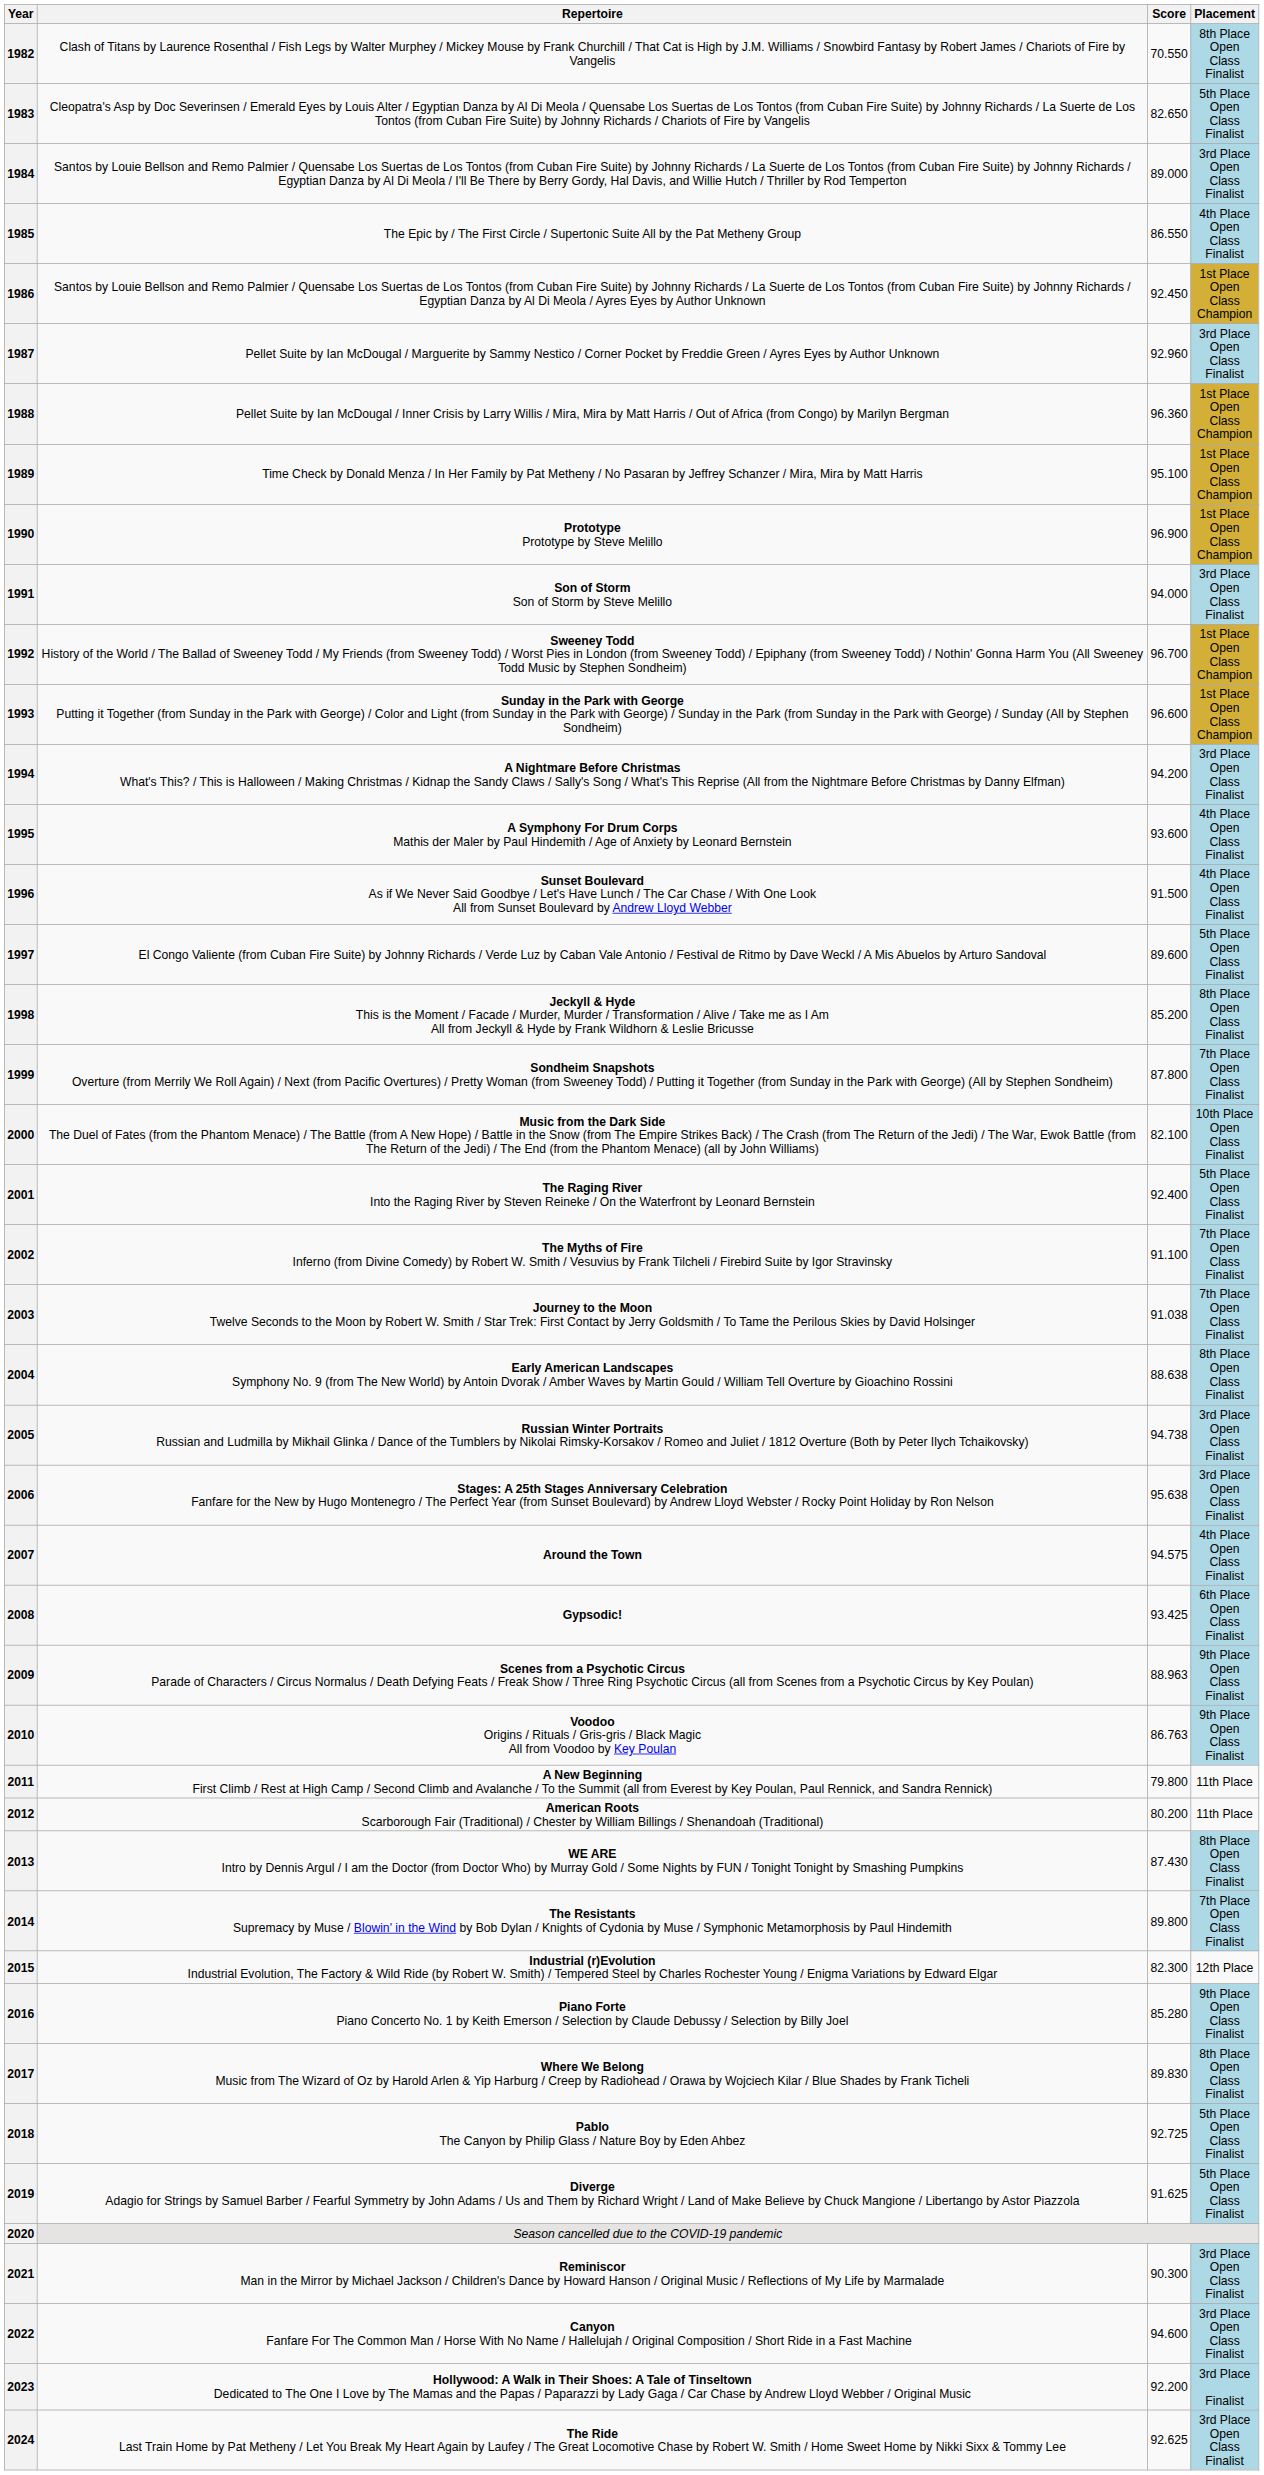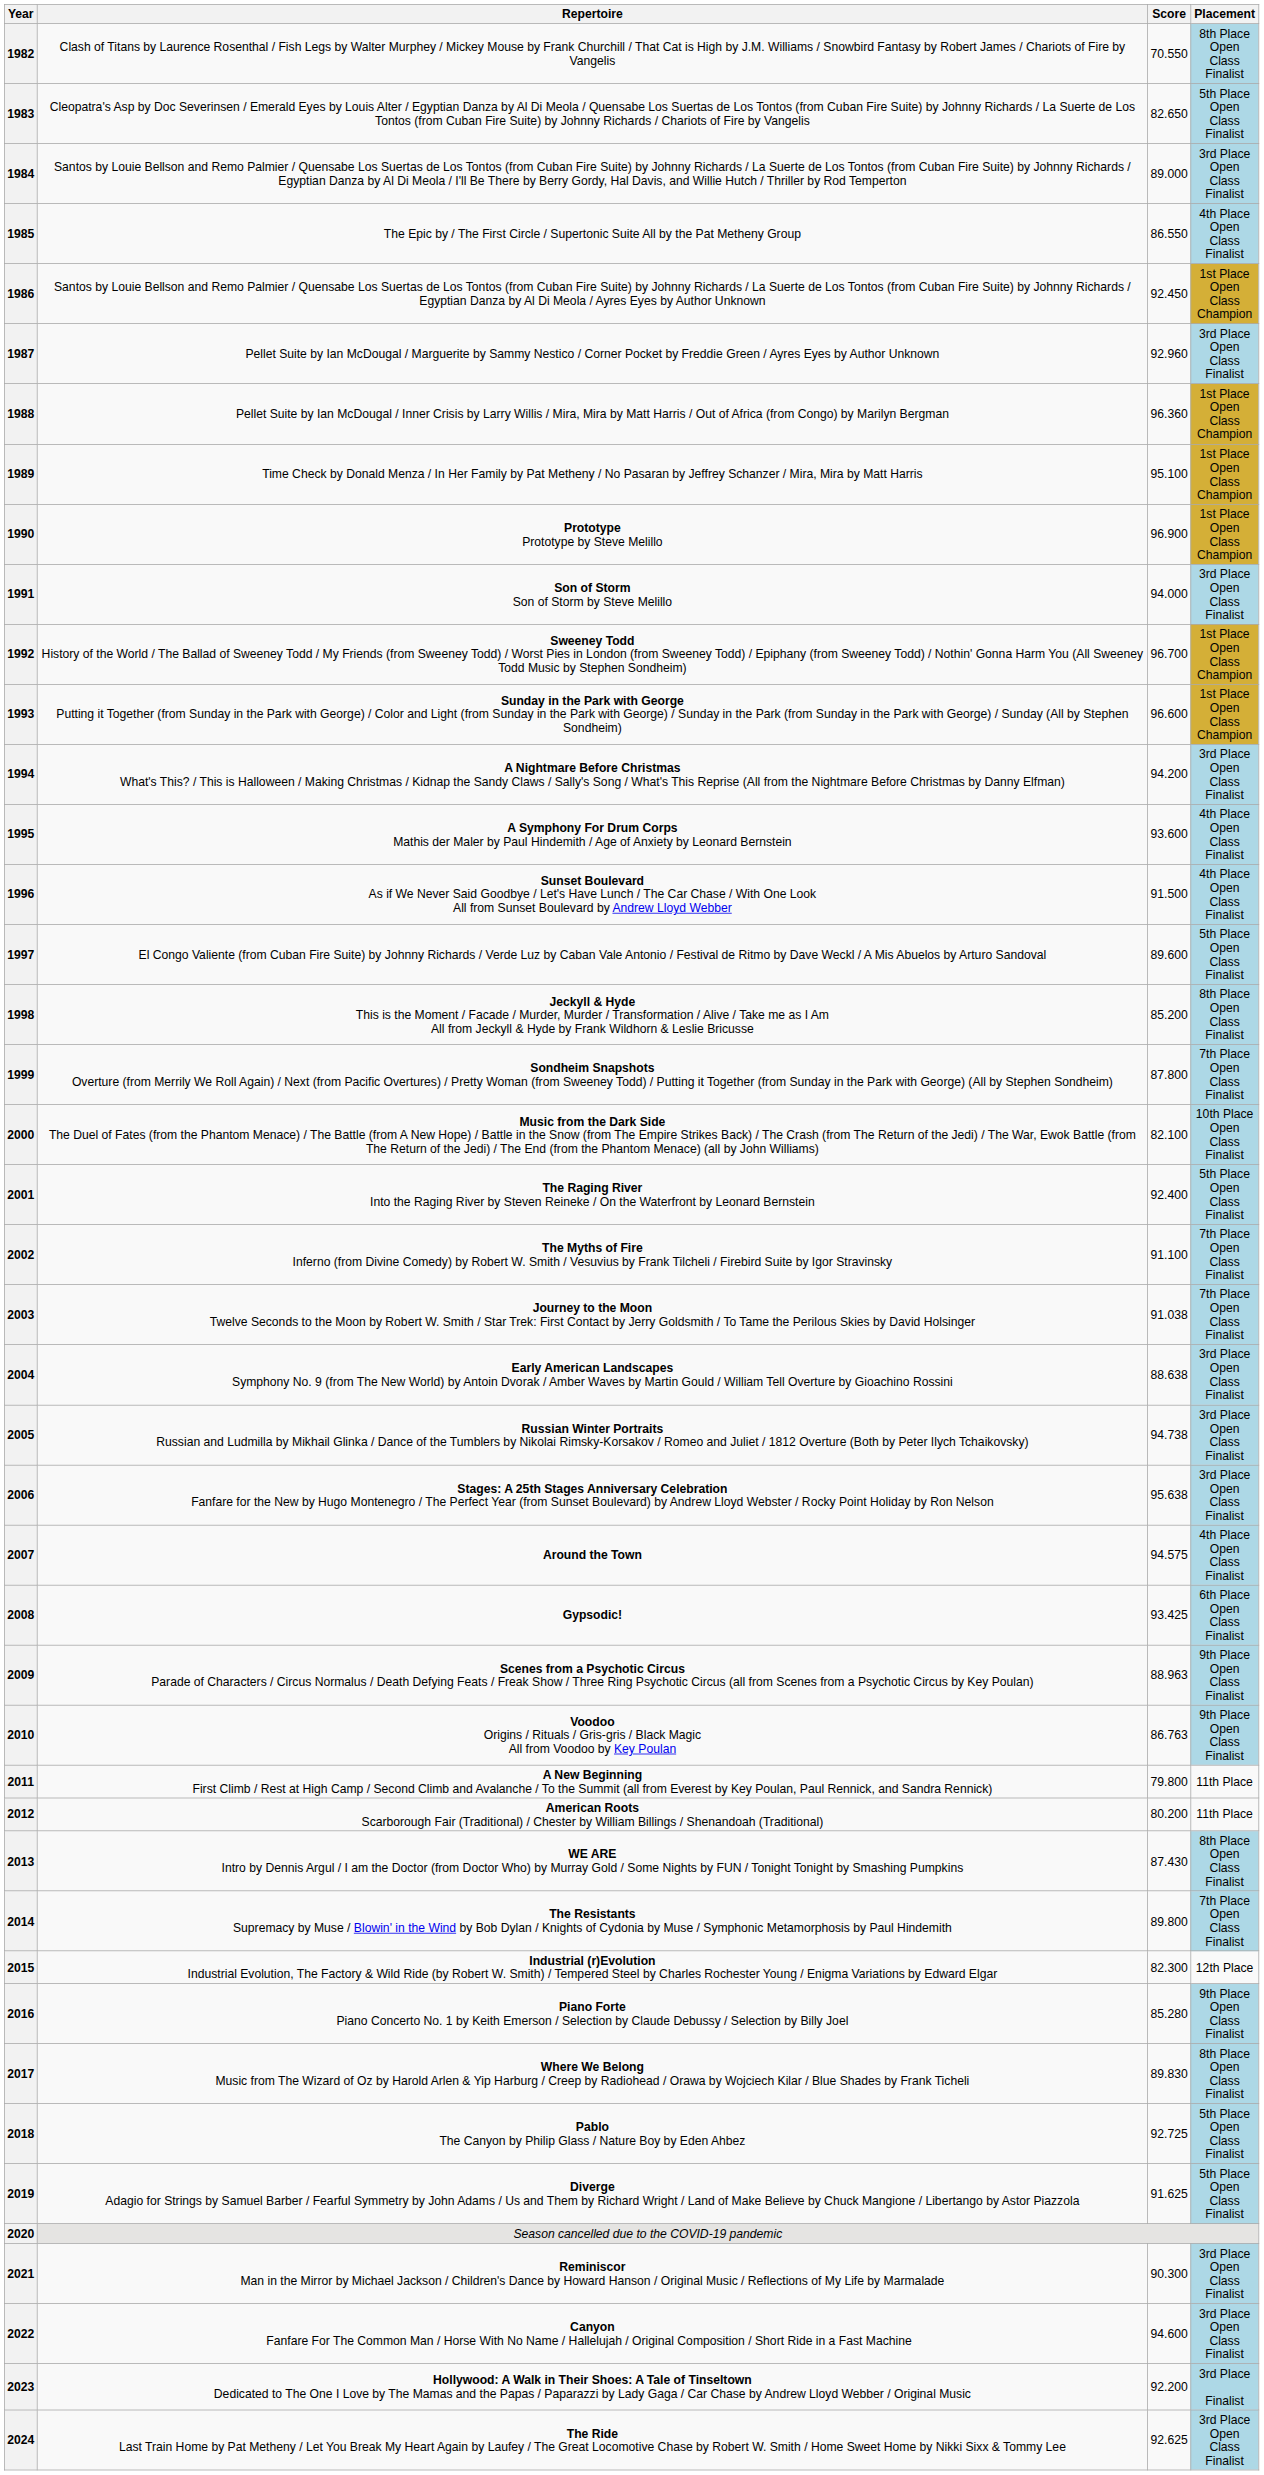 <table class="wikitable" style="text-align: center; font-size:95%;">
 <tr>
 <th scope="col">Year</th>
 <th scope="col">Repertoire</th>
 <th scope="col">Score</th>
 <th scope="col">Placement</th>
 </tr>
 <tr>
 <th scope="row">1982</th>
 <td>Clash of Titans by Laurence Rosenthal / Fish Legs by Walter Murphey / Mickey Mouse by Frank Churchill / That Cat is High by J.M. Williams / Snowbird Fantasy by Robert James / Chariots of Fire by Vangelis</td>
 <td>70.550</td>
 <td bgcolor="ADD8E6">8th Place<br>Open Class<br>Finalist</td>
 </tr>
 <tr>
 <th scope="row">1983</th>
 <td>Cleopatra's Asp by Doc Severinsen / Emerald Eyes by Louis Alter / Egyptian Danza by Al Di Meola / Quensabe Los Suertas de Los Tontos (from Cuban Fire Suite) by Johnny Richards / La Suerte de Los Tontos (from Cuban Fire Suite) by Johnny Richards / Chariots of Fire by Vangelis</td>
 <td>82.650</td>
 <td bgcolor="ADD8E6">5th Place<br>Open Class<br>Finalist</td>
 </tr>
 <tr>
 <th scope="row">1984</th>
 <td>Santos by Louie Bellson and Remo Palmier / Quensabe Los Suertas de Los Tontos (from Cuban Fire Suite) by Johnny Richards / La Suerte de Los Tontos (from Cuban Fire Suite) by Johnny Richards / Egyptian Danza by Al Di Meola / I'll Be There by Berry Gordy, Hal Davis, and Willie Hutch / Thriller by Rod Temperton</td>
 <td>89.000</td>
 <td bgcolor="ADD8E6">3rd Place<br>Open Class<br>Finalist</td>
 </tr>
 <tr>
 <th scope="row">1985</th>
 <td>The Epic by / The First Circle / Supertonic Suite All by the Pat Metheny Group</td>
 <td>86.550</td>
 <td bgcolor="ADD8E6">4th Place<br>Open Class<br>Finalist</td>
 </tr>
 <tr>
 <th scope="row">1986</th>
 <td>Santos by Louie Bellson and Remo Palmier / Quensabe Los Suertas de Los Tontos (from Cuban Fire Suite) by Johnny Richards / La Suerte de Los Tontos (from Cuban Fire Suite) by Johnny Richards / Egyptian Danza by Al Di Meola / Ayres Eyes by Author Unknown</td>
 <td>92.450</td>
 <td bgcolor="D4AF37">1st Place<br>Open Class<br>Champion</td>
 </tr>
 <tr>
 <th scope="row">1987</th>
 <td>Pellet Suite by Ian McDougal / Marguerite by Sammy Nestico / Corner Pocket by Freddie Green / Ayres Eyes by Author Unknown</td>
 <td>92.960</td>
 <td bgcolor="ADD8E6">3rd Place<br>Open Class<br>Finalist</td>
 </tr>
 <tr>
 <th scope="row">1988</th>
 <td>Pellet Suite by Ian McDougal / Inner Crisis by Larry Willis / Mira, Mira by Matt Harris / Out of Africa (from Congo) by Marilyn Bergman</td>
 <td>96.360</td>
 <td bgcolor="D4AF37">1st Place<br>Open Class<br>Champion</td>
 </tr>
 <tr>
 <th scope="row">1989</th>
 <td>Time Check by Donald Menza / In Her Family by Pat Metheny / No Pasaran by Jeffrey Schanzer / Mira, Mira by Matt Harris</td>
 <td>95.100</td>
 <td bgcolor="D4AF37">1st Place<br>Open Class<br>Champion</td>
 </tr>
 <tr>
 <th scope="row">1990</th>
 <td><strong>Prototype</strong><br>Prototype by Steve Melillo</td>
 <td>96.900</td>
 <td bgcolor="D4AF37">1st Place<br>Open Class<br>Champion</td>
 </tr>
 <tr>
 <th scope="row">1991</th>
 <td><strong>Son of Storm</strong><br>Son of Storm by Steve Melillo</td>
 <td>94.000</td>
 <td bgcolor="ADD8E6">3rd Place<br>Open Class<br>Finalist</td>
 </tr>
 <tr>
 <th scope="row">1992</th>
 <td><strong>Sweeney Todd</strong><br>History of the World / The Ballad of Sweeney Todd / My Friends (from Sweeney Todd) / Worst Pies in London (from Sweeney Todd) / Epiphany (from Sweeney Todd) / Nothin' Gonna Harm You (All Sweeney Todd Music by Stephen Sondheim)</td>
 <td>96.700</td>
 <td bgcolor="D4AF37">1st Place<br>Open Class<br>Champion</td>
 </tr>
 <tr>
 <th scope="row">1993</th>
 <td><strong>Sunday in the Park with George</strong><br>Putting it Together (from Sunday in the Park with George) / Color and Light (from Sunday in the Park with George) / Sunday in the Park (from Sunday in the Park with George) / Sunday (All by Stephen Sondheim)</td>
 <td>96.600</td>
 <td bgcolor="D4AF37">1st Place<br>Open Class<br>Champion</td>
 </tr>
 <tr>
 <th scope="row">1994</th>
 <td><strong>A Nightmare Before Christmas</strong><br>What's This? / This is Halloween / Making Christmas / Kidnap the Sandy Claws / Sally's Song / What's This Reprise (All from the Nightmare Before Christmas by Danny Elfman)</td>
 <td>94.200</td>
 <td bgcolor="ADD8E6">3rd Place<br>Open Class<br>Finalist</td>
 </tr>
 <tr>
 <th scope="row">1995</th>
 <td><strong>A Symphony For Drum Corps</strong><br>Mathis der Maler by Paul Hindemith / Age of Anxiety by Leonard Bernstein</td>
 <td>93.600</td>
 <td bgcolor="ADD8E6">4th Place<br>Open Class<br>Finalist</td>
 </tr>
 <tr>
 <th scope="row">1996</th>
 <td><strong>Sunset Boulevard</strong><br>As if We Never Said Goodbye / Let's Have Lunch / The Car Chase / With One Look<br>All from Sunset Boulevard by <a href='#'>Andrew Lloyd Webber</a></td>
 <td>91.500</td>
 <td bgcolor="ADD8E6">4th Place<br>Open Class<br>Finalist</td>
 </tr>
 <tr>
 <th scope="row">1997</th>
 <td>El Congo Valiente (from Cuban Fire Suite) by Johnny Richards / Verde Luz by Caban Vale Antonio / Festival de Ritmo by Dave Weckl / A Mis Abuelos by Arturo Sandoval</td>
 <td>89.600</td>
 <td bgcolor="ADD8E6">5th Place<br>Open Class<br>Finalist</td>
 </tr>
 <tr>
 <th scope="row">1998</th>
 <td><strong>Jeckyll & Hyde</strong><br>This is the Moment / Facade / Murder, Murder / Transformation / Alive / Take me as I Am<br>All from Jeckyll & Hyde by Frank Wildhorn & Leslie Bricusse</td>
 <td>85.200</td>
 <td bgcolor="ADD8E6">8th Place<br>Open Class<br>Finalist</td>
 </tr>
 <tr>
 <th scope="row">1999</th>
 <td><strong>Sondheim Snapshots</strong><br>Overture (from Merrily We Roll Again) / Next (from Pacific Overtures) / Pretty Woman (from Sweeney Todd) / Putting it Together (from Sunday in the Park with George) (All by Stephen Sondheim)</td>
 <td>87.800</td>
 <td bgcolor="ADD8E6">7th Place<br>Open Class<br>Finalist</td>
 </tr>
 <tr>
 <th scope="row">2000</th>
 <td><strong>Music from the Dark Side</strong><br>The Duel of Fates (from the Phantom Menace) / The Battle (from A New Hope) / Battle in the Snow (from The Empire Strikes Back) / The Crash (from The Return of the Jedi) / The War, Ewok Battle (from The Return of the Jedi) / The End (from the Phantom Menace) (all by John Williams)</td>
 <td>82.100</td>
 <td bgcolor="ADD8E6">10th Place<br>Open Class<br>Finalist</td>
 </tr>
 <tr>
 <th scope="row">2001</th>
 <td><strong>The Raging River</strong><br>Into the Raging River by Steven Reineke / On the Waterfront by Leonard Bernstein</td>
 <td>92.400</td>
 <td bgcolor="ADD8E6">5th Place<br>Open Class<br>Finalist</td>
 </tr>
 <tr>
 <th scope="row">2002</th>
 <td><strong>The Myths of Fire</strong><br>Inferno (from Divine Comedy) by Robert W. Smith / Vesuvius by Frank Tilcheli / Firebird Suite by Igor Stravinsky</td>
 <td>91.100</td>
 <td bgcolor="ADD8E6">7th Place<br>Open Class<br>Finalist</td>
 </tr>
 <tr>
 <th scope="row">2003</th>
 <td><strong>Journey to the Moon</strong><br>Twelve Seconds to the Moon by Robert W. Smith / Star Trek: First Contact by Jerry Goldsmith / To Tame the Perilous Skies by David Holsinger</td>
 <td>91.038</td>
 <td bgcolor="ADD8E6">7th Place<br>Open Class<br>Finalist</td>
 </tr>
 <tr>
 <th scope="row">2004</th>
 <td><strong>Early American Landscapes</strong><br>Symphony No. 9 (from The New World) by Antoin Dvorak / Amber Waves by Martin Gould / William Tell Overture by Gioachino Rossini</td>
 <td>88.638</td>
-<td bgcolor="ADD8E6">8th Place<br>Open Class<br>Finalist</td>
+<td bgcolor="ADD8E6">3rd Place<br>Open Class<br>Finalist</td>
 </tr>
 <tr>
 <th scope="row">2005</th>
 <td><strong>Russian Winter Portraits</strong><br>Russian and Ludmilla by Mikhail Glinka / Dance of the Tumblers by Nikolai Rimsky-Korsakov / Romeo and Juliet / 1812 Overture (Both by Peter Ilych Tchaikovsky)</td>
 <td>94.738</td>
 <td bgcolor="ADD8E6">3rd Place<br>Open Class<br>Finalist</td>
 </tr>
 <tr>
 <th scope="row">2006</th>
 <td><strong>Stages: A 25th Stages Anniversary Celebration</strong><br>Fanfare for the New by Hugo Montenegro / The Perfect Year (from Sunset Boulevard) by Andrew Lloyd Webster / Rocky Point Holiday by Ron Nelson</td>
 <td>95.638</td>
 <td bgcolor="ADD8E6">3rd Place<br>Open Class<br>Finalist</td>
 </tr>
 <tr>
 <th scope="row">2007</th>
 <td><strong>Around the Town</strong></td>
 <td>94.575</td>
 <td bgcolor="ADD8E6">4th Place<br>Open Class<br>Finalist</td>
 </tr>
 <tr>
 <th scope="row">2008</th>
 <td><strong>Gypsodic!</strong></td>
 <td>93.425</td>
 <td bgcolor="ADD8E6">6th Place<br>Open Class<br>Finalist</td>
 </tr>
 <tr>
 <th scope="row">2009</th>
 <td><strong>Scenes from a Psychotic Circus</strong><br>Parade of Characters / Circus Normalus / Death Defying Feats / Freak Show / Three Ring Psychotic Circus (all from Scenes from a Psychotic Circus by Key Poulan)</td>
 <td>88.963</td>
 <td bgcolor="ADD8E6">9th Place<br>Open Class<br>Finalist</td>
 </tr>
 <tr>
 <th scope="row">2010</th>
 <td><strong>Voodoo</strong><br>Origins / Rituals / Gris-gris / Black Magic<br>All from Voodoo by <a href='#'>Key Poulan</a></td>
 <td>86.763</td>
 <td bgcolor="ADD8E6">9th Place<br>Open Class<br>Finalist</td>
 </tr>
 <tr>
 <th scope="row">2011</th>
 <td><strong>A New Beginning</strong><br>First Climb / Rest at High Camp / Second Climb and Avalanche / To the Summit (all from Everest by Key Poulan, Paul Rennick, and Sandra Rennick)</td>
 <td>79.800</td>
 <td>11th Place</td>
 </tr>
 <tr>
 <th scope="row">2012</th>
 <td><strong>American Roots</strong><br>Scarborough Fair (Traditional) / Chester by William Billings / Shenandoah (Traditional)</td>
 <td>80.200</td>
 <td>11th Place</td>
 </tr>
 <tr>
 <th scope="row">2013</th>
 <td><strong>WE ARE</strong><br>Intro by Dennis Argul / I am the Doctor (from Doctor Who) by Murray Gold / Some Nights by FUN / Tonight Tonight by Smashing Pumpkins</td>
 <td>87.430</td>
 <td bgcolor="ADD8E6">8th Place<br>Open Class<br>Finalist</td>
 </tr>
 <tr>
 <th scope="row">2014</th>
 <td><strong>The Resistants</strong><br>Supremacy by Muse / <a href='#'>Blowin' in the Wind</a> by Bob Dylan  / Knights of Cydonia by Muse / Symphonic Metamorphosis by Paul Hindemith</td>
 <td>89.800</td>
 <td bgcolor="ADD8E6">7th Place<br>Open Class<br>Finalist</td>
 </tr>
 <tr>
 <th scope="row">2015</th>
 <td><strong>Industrial (r)Evolution</strong><br>Industrial Evolution, The Factory & Wild Ride (by Robert W. Smith) / Tempered Steel by Charles Rochester Young / Enigma Variations by Edward Elgar</td>
 <td>82.300</td>
 <td>12th Place</td>
 </tr>
 <tr>
 <th scope="row">2016</th>
 <td><strong>Piano Forte</strong><br>Piano Concerto No. 1 by Keith Emerson / Selection by Claude Debussy / Selection by Billy Joel</td>
 <td>85.280</td>
 <td bgcolor="ADD8E6">9th Place<br>Open Class<br>Finalist</td>
 </tr>
 <tr>
 <th scope="row">2017</th>
 <td><strong>Where We Belong</strong><br>Music from The Wizard of Oz by Harold Arlen & Yip Harburg / Creep by Radiohead / Orawa by Wojciech Kilar / Blue Shades by Frank Ticheli</td>
 <td>89.830</td>
 <td bgcolor="ADD8E6">8th Place<br>Open Class<br>Finalist</td>
 </tr>
 <tr>
 <th scope="row">2018</th>
 <td><strong>Pablo</strong><br>The Canyon by Philip Glass / Nature Boy by Eden Ahbez</td>
 <td>92.725</td>
 <td bgcolor="ADD8E6">5th Place<br>Open Class<br>Finalist</td>
 </tr>
 <tr>
 <th scope="row">2019</th>
 <td><strong>Diverge</strong><br>Adagio for Strings by Samuel Barber / Fearful Symmetry by John Adams / Us and Them by Richard Wright / Land of Make Believe by Chuck Mangione / Libertango by Astor Piazzola</td>
 <td>91.625</td>
 <td bgcolor="ADD8E6">5th Place<br>Open Class<br>Finalist</td>
 </tr>
 <tr bgcolor="e5e4e2">
 <th scope="row">2020</th>
 <td colspan="3"><em>Season cancelled due to the COVID-19 pandemic</em></td>
 </tr>
 <tr>
 <th scope="row">2021</th>
 <td><strong>Reminiscor</strong><br>Man in the Mirror by Michael Jackson / Children's Dance by Howard Hanson / Original Music / Reflections of My Life by Marmalade</td>
 <td>90.300</td>
 <td bgcolor="ADD8E6">3rd Place<br>Open Class<br>Finalist</td>
 </tr>
 <tr>
 <th scope="row">2022</th>
 <td><strong>Canyon</strong><br>Fanfare For The Common Man / Horse With No Name / Hallelujah / Original Composition / Short Ride in a Fast Machine  </td>
 <td>94.600</td>
 <td bgcolor="ADD8E6">3rd Place<br>Open Class<br>Finalist</td>
 </tr>
 <tr>
 <th scope="row">2023</th>
 <td><strong>Hollywood: A Walk in Their Shoes: A Tale of Tinseltown</strong><br>Dedicated to The One I Love by The Mamas and the Papas / Paparazzi by Lady Gaga / Car Chase by Andrew Lloyd Webber / Original Music</td>
 <td>92.200</td>
 <td bgcolor="ADD8E6">3rd Place<br><br>Finalist</td>
 </tr>
 <tr>
 <th scope="row">2024</th>
 <td><strong>The Ride</strong><br>Last Train Home by Pat Metheny / Let You Break My Heart Again by Laufey / The Great Locomotive Chase by Robert W. Smith / Home Sweet Home by Nikki Sixx & Tommy Lee</td>
 <td>92.625</td>
 <td bgcolor="ADD8E6">3rd Place<br>Open Class<br>Finalist</td>
 </tr>
 </table>
